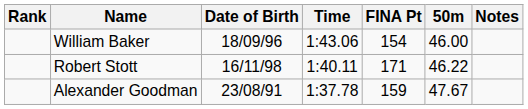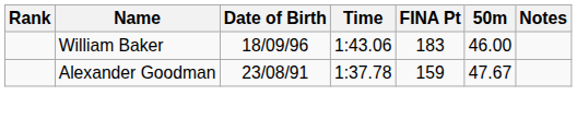 <table class="wikitable sortable" style="text-align:center">
 <tr>
 <th>Rank</th>
 <th>Name</th>
 <th>Date of Birth</th>
 <th>Time</th>
 <th>FINA Pt</th>
 <th>50m</th>
 <th>Notes</th>
 </tr>
 <tr>
 <td></td>
 <td align=left> William Baker</td>
 <td>18/09/96</td>
 <td>1:43.06</td>
-<td>154</td>
+<td>183</td>
 <td>46.00</td>
-<td></td>
-</tr>
-<tr>
-<td></td>
-<td align=left> Robert Stott</td>
-<td>16/11/98</td>
-<td>1:40.11</td>
-<td>171</td>
-<td>46.22</td>
 <td></td>
 </tr>
 <tr>
 <td></td>
 <td align=left> Alexander Goodman</td>
 <td>23/08/91</td>
 <td>1:37.78</td>
 <td>159</td>
 <td>47.67</td>
 <td></td>
 </tr>
 </table>
